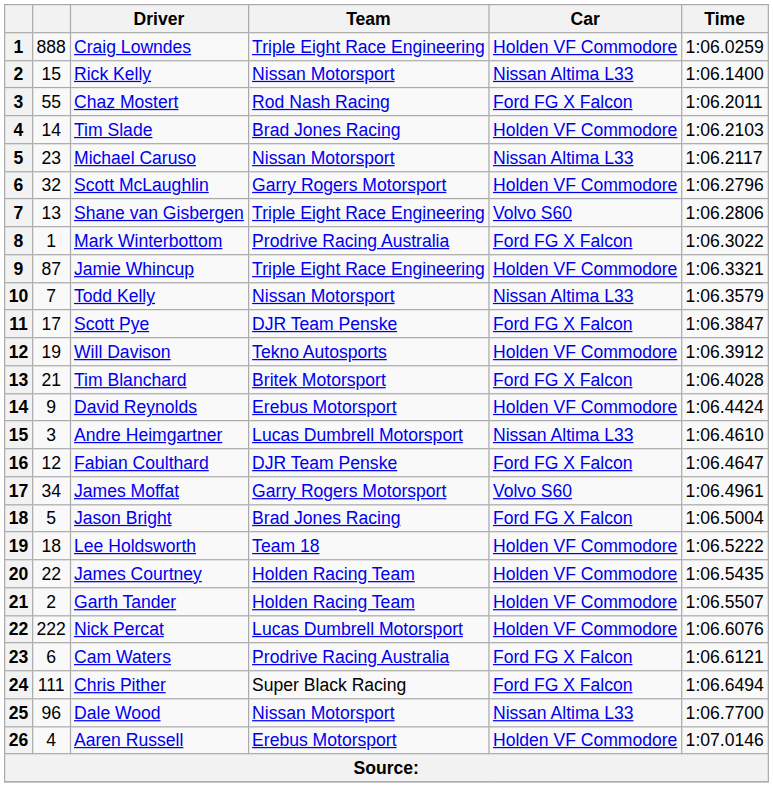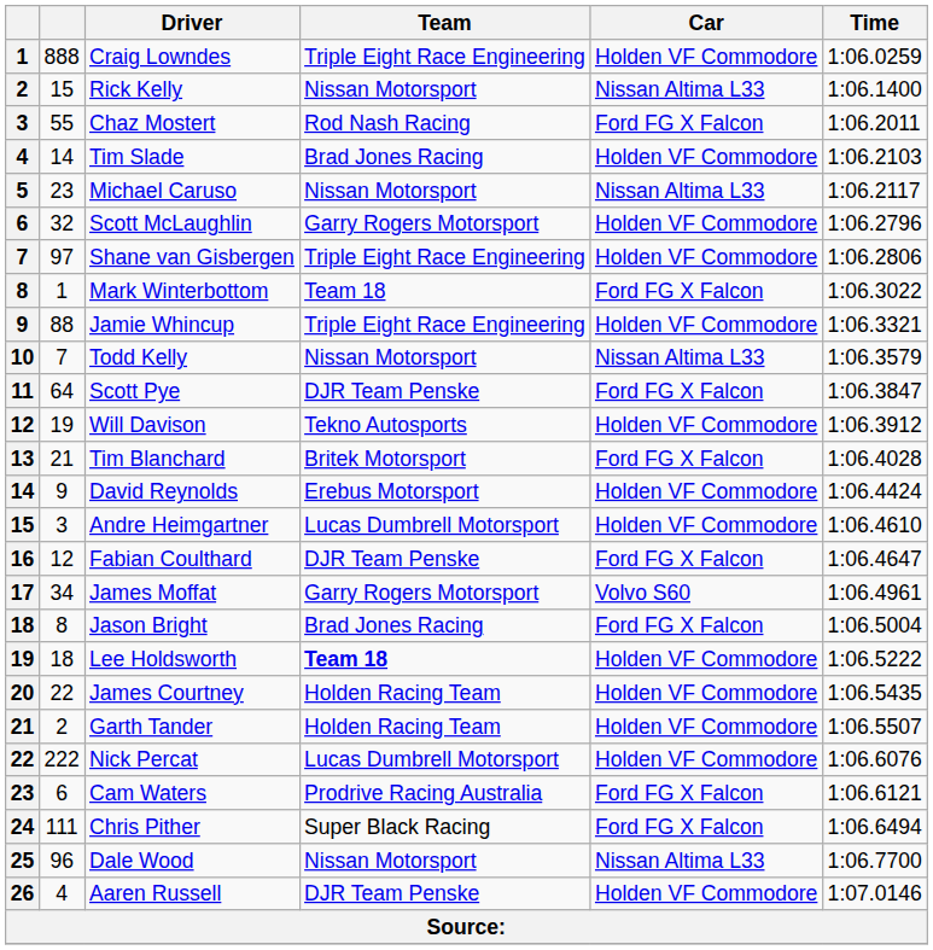 <table class="wikitable" style="font-size: 90%">
 <tr>
 <th></th>
 <th></th>
 <th>Driver</th>
 <th>Team</th>
 <th>Car</th>
 <th>Time</th>
 </tr>
 <tr>
 <th>1</th>
 <td align="center">888</td>
 <td> <a href='#'>Craig Lowndes</a></td>
 <td><a href='#'>Triple Eight Race Engineering</a></td>
 <td><a href='#'>Holden VF Commodore</a></td>
 <td>1:06.0259</td>
 </tr>
 <tr>
 <th>2</th>
 <td align="center">15</td>
 <td> <a href='#'>Rick Kelly</a></td>
 <td><a href='#'>Nissan Motorsport</a></td>
 <td><a href='#'>Nissan Altima L33</a></td>
 <td>1:06.1400</td>
 </tr>
 <tr>
 <th>3</th>
 <td align="center">55</td>
 <td> <a href='#'>Chaz Mostert</a></td>
 <td><a href='#'>Rod Nash Racing</a></td>
 <td><a href='#'>Ford FG X Falcon</a></td>
 <td>1:06.2011</td>
 </tr>
 <tr>
 <th>4</th>
 <td align="center">14</td>
 <td> <a href='#'>Tim Slade</a></td>
 <td><a href='#'>Brad Jones Racing</a></td>
 <td><a href='#'>Holden VF Commodore</a></td>
 <td>1:06.2103</td>
 </tr>
 <tr>
 <th>5</th>
 <td align="center">23</td>
 <td> <a href='#'>Michael Caruso</a></td>
 <td><a href='#'>Nissan Motorsport</a></td>
 <td><a href='#'>Nissan Altima L33</a></td>
 <td>1:06.2117</td>
 </tr>
 <tr>
 <th>6</th>
 <td align="center">32</td>
 <td> <a href='#'>Scott McLaughlin</a></td>
 <td><a href='#'>Garry Rogers Motorsport</a></td>
 <td><a href='#'>Holden VF Commodore</a></td>
 <td>1:06.2796</td>
 </tr>
 <tr>
 <th>7</th>
-<td align="center">13</td>
+<td align="center">97</td>
 <td> <a href='#'>Shane van Gisbergen</a></td>
 <td><a href='#'>Triple Eight Race Engineering</a></td>
-<td><a href='#'>Volvo S60</a></td>
+<td><a href='#'>Holden VF Commodore</a></td>
 <td>1:06.2806</td>
 </tr>
 <tr>
 <th>8</th>
 <td align="center">1</td>
 <td> <a href='#'>Mark Winterbottom</a></td>
-<td><a href='#'>Prodrive Racing Australia</a></td>
+<td><a href='#'>Team 18</a></td>
 <td><a href='#'>Ford FG X Falcon</a></td>
 <td>1:06.3022</td>
 </tr>
 <tr>
 <th>9</th>
-<td align="center">87</td>
+<td align="center">88</td>
 <td> <a href='#'>Jamie Whincup</a></td>
 <td><a href='#'>Triple Eight Race Engineering</a></td>
 <td><a href='#'>Holden VF Commodore</a></td>
 <td>1:06.3321</td>
 </tr>
 <tr>
 <th>10</th>
 <td align="center">7</td>
 <td> <a href='#'>Todd Kelly</a></td>
 <td><a href='#'>Nissan Motorsport</a></td>
 <td><a href='#'>Nissan Altima L33</a></td>
 <td>1:06.3579</td>
 </tr>
 <tr>
 <th>11</th>
-<td align="center">17</td>
+<td align="center">64</td>
 <td> <a href='#'>Scott Pye</a></td>
 <td><a href='#'>DJR Team Penske</a></td>
 <td><a href='#'>Ford FG X Falcon</a></td>
 <td>1:06.3847</td>
 </tr>
 <tr>
 <th>12</th>
 <td align="center">19</td>
 <td> <a href='#'>Will Davison</a></td>
 <td><a href='#'>Tekno Autosports</a></td>
 <td><a href='#'>Holden VF Commodore</a></td>
 <td>1:06.3912</td>
 </tr>
 <tr>
 <th>13</th>
 <td align="center">21</td>
 <td> <a href='#'>Tim Blanchard</a></td>
 <td><a href='#'>Britek Motorsport</a></td>
 <td><a href='#'>Ford FG X Falcon</a></td>
 <td>1:06.4028</td>
 </tr>
 <tr>
 <th>14</th>
 <td align="center">9</td>
 <td> <a href='#'>David Reynolds</a></td>
 <td><a href='#'>Erebus Motorsport</a></td>
 <td><a href='#'>Holden VF Commodore</a></td>
 <td>1:06.4424</td>
 </tr>
 <tr>
 <th>15</th>
 <td align="center">3</td>
 <td> <a href='#'>Andre Heimgartner</a></td>
 <td><a href='#'>Lucas Dumbrell Motorsport</a></td>
-<td><a href='#'>Nissan Altima L33</a></td>
+<td><a href='#'>Holden VF Commodore</a></td>
 <td>1:06.4610</td>
 </tr>
 <tr>
 <th>16</th>
 <td align="center">12</td>
 <td> <a href='#'>Fabian Coulthard</a></td>
 <td><a href='#'>DJR Team Penske</a></td>
 <td><a href='#'>Ford FG X Falcon</a></td>
 <td>1:06.4647</td>
 </tr>
 <tr>
 <th>17</th>
 <td align="center">34</td>
 <td> <a href='#'>James Moffat</a></td>
 <td><a href='#'>Garry Rogers Motorsport</a></td>
 <td><a href='#'>Volvo S60</a></td>
 <td>1:06.4961</td>
 </tr>
 <tr>
 <th>18</th>
-<td align="center">5</td>
+<td align="center">8</td>
 <td> <a href='#'>Jason Bright</a></td>
 <td><a href='#'>Brad Jones Racing</a></td>
 <td><a href='#'>Ford FG X Falcon</a></td>
 <td>1:06.5004</td>
 </tr>
 <tr>
 <th>19</th>
 <td align="center">18</td>
 <td> <a href='#'>Lee Holdsworth</a></td>
-<td><a href='#'>Team 18</a></td>
+<td><strong><a href='#'>Team 18</a></strong></td>
 <td><a href='#'>Holden VF Commodore</a></td>
 <td>1:06.5222</td>
 </tr>
 <tr>
 <th>20</th>
 <td align="center">22</td>
 <td> <a href='#'>James Courtney</a></td>
 <td><a href='#'>Holden Racing Team</a></td>
 <td><a href='#'>Holden VF Commodore</a></td>
 <td>1:06.5435</td>
 </tr>
 <tr>
 <th>21</th>
 <td align="center">2</td>
 <td> <a href='#'>Garth Tander</a></td>
 <td><a href='#'>Holden Racing Team</a></td>
 <td><a href='#'>Holden VF Commodore</a></td>
 <td>1:06.5507</td>
 </tr>
 <tr>
 <th>22</th>
 <td align="center">222</td>
 <td> <a href='#'>Nick Percat</a></td>
 <td><a href='#'>Lucas Dumbrell Motorsport</a></td>
 <td><a href='#'>Holden VF Commodore</a></td>
 <td>1:06.6076</td>
 </tr>
 <tr>
 <th>23</th>
 <td align="center">6</td>
 <td> <a href='#'>Cam Waters</a></td>
 <td><a href='#'>Prodrive Racing Australia</a></td>
 <td><a href='#'>Ford FG X Falcon</a></td>
 <td>1:06.6121</td>
 </tr>
 <tr>
 <th>24</th>
 <td align="center">111</td>
 <td> <a href='#'>Chris Pither</a></td>
 <td>Super Black Racing</td>
 <td><a href='#'>Ford FG X Falcon</a></td>
 <td>1:06.6494</td>
 </tr>
 <tr>
 <th>25</th>
 <td align="center">96</td>
 <td> <a href='#'>Dale Wood</a></td>
 <td><a href='#'>Nissan Motorsport</a></td>
 <td><a href='#'>Nissan Altima L33</a></td>
 <td>1:06.7700</td>
 </tr>
 <tr>
 <th>26</th>
 <td align="center">4</td>
 <td> <a href='#'>Aaren Russell</a></td>
-<td><a href='#'>Erebus Motorsport</a></td>
+<td><a href='#'>DJR Team Penske</a></td>
 <td><a href='#'>Holden VF Commodore</a></td>
 <td>1:07.0146</td>
 </tr>
 <tr>
 <th colspan="6">Source:</th>
 </tr>
 <tr>
 </tr>
 </table>
